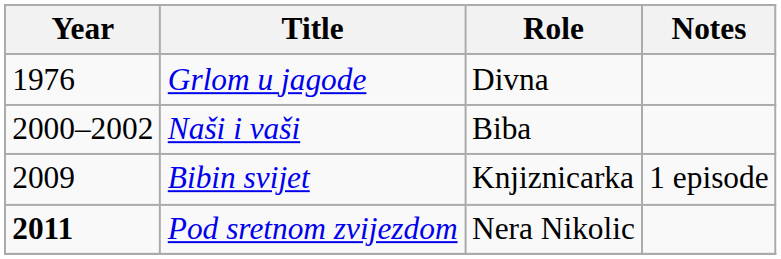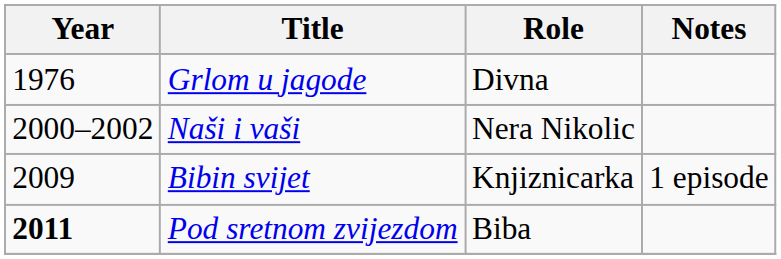 <table class="wikitable sortable">
 <tr>
 <th>Year</th>
 <th>Title</th>
 <th>Role</th>
 <th class="unsortable">Notes</th>
 </tr>
 <tr>
 <td>1976</td>
 <td><em><a href='#'>Grlom u jagode</a></em></td>
 <td>Divna</td>
 <td></td>
 </tr>
 <tr>
 <td>2000–2002</td>
 <td><em><a href='#'>Naši i vaši</a></em></td>
-<td>Biba</td>
+<td>Nera Nikolic</td>
 <td></td>
 </tr>
 <tr>
 <td>2009</td>
 <td><em><a href='#'>Bibin svijet</a></em></td>
 <td>Knjiznicarka</td>
 <td>1 episode</td>
 </tr>
 <tr>
 <td><strong>2011</strong></td>
 <td><em><a href='#'>Pod sretnom zvijezdom</a></em></td>
-<td>Nera Nikolic</td>
+<td>Biba</td>
 <td></td>
 </tr>
 <tr>
 </tr>
 </table>
